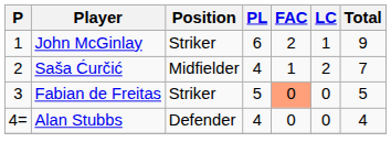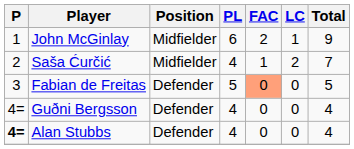 <table class="wikitable sortable">
 <tr>
 <th>P</th>
 <th>Player</th>
 <th>Position</th>
 <th><a href='#'>PL</a></th>
 <th><a href='#'>FAC</a></th>
 <th><a href='#'>LC</a></th>
 <th>Total</th>
 </tr>
 <tr>
 <td align=center>1</td>
 <td> <a href='#'>John McGinlay</a></td>
-<td>Striker</td>
+<td>Midfielder</td>
 <td align=center>6</td>
 <td align=center>2</td>
 <td align=center>1</td>
 <td align=center>9</td>
 </tr>
 <tr>
 <td align=center>2</td>
 <td> <a href='#'>Saša Ćurčić</a></td>
 <td>Midfielder</td>
 <td align=center>4</td>
 <td align=center>1</td>
 <td align=center>2</td>
 <td align=center>7</td>
 </tr>
 <tr>
 <td align=center>3</td>
 <td> <a href='#'>Fabian de Freitas</a></td>
-<td>Striker</td>
+<td>Defender</td>
 <td align=center>5</td>
 <td align=center style="background: lightsalmon;">0</td>
 <td align=center>0</td>
 <td align=center>5</td>
 </tr>
 <tr>
 <td align=center>4=</td>
+<td> <a href='#'>Guðni Bergsson</a></td>
+<td>Defender</td>
+<td align=center>4</td>
+<td align=center>0</td>
+<td align=center>0</td>
+<td align=center>4</td>
+</tr>
+<tr>
+<td align=center><strong>4=</strong></td>
 <td> <a href='#'>Alan Stubbs</a></td>
 <td>Defender</td>
 <td align=center>4</td>
 <td align=center>0</td>
 <td align=center>0</td>
 <td align=center>4</td>
 </tr>
 <tr>
 </tr>
 </table>
